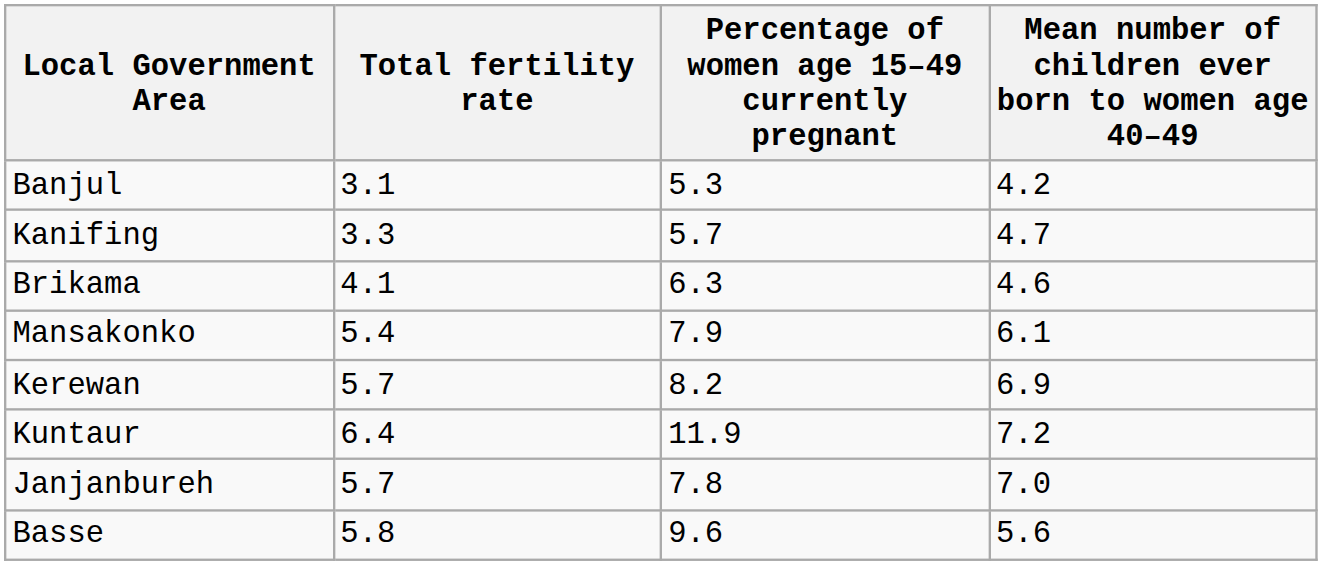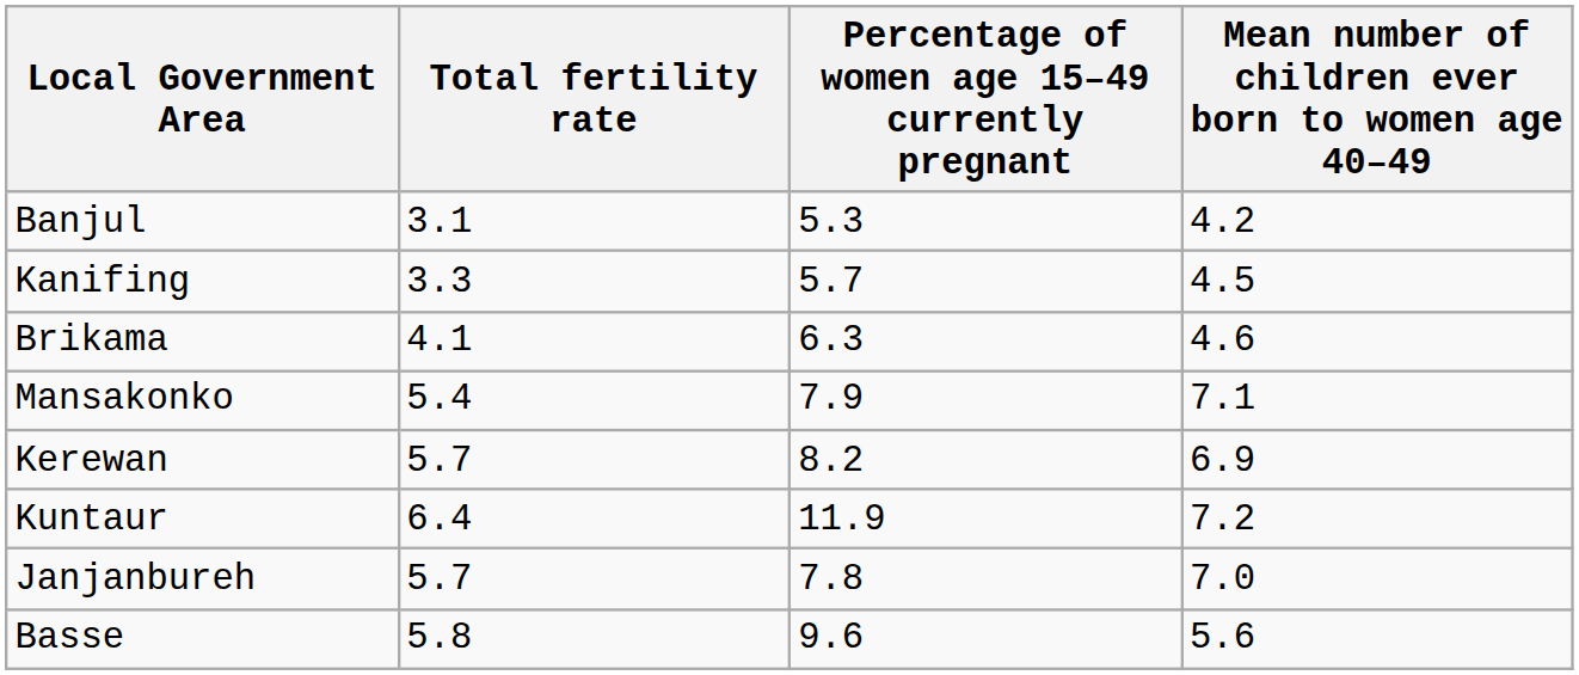 <table class="wikitable sortable">
 <tr>
 <th style="width:100pt;">Local Government Area</th>
 <th style="width:100pt;">Total fertility rate</th>
 <th style="width:100pt;">Percentage of women age 15–49 currently pregnant</th>
 <th style="width:100pt;">Mean number of children ever born to women age 40–49</th>
 </tr>
 <tr>
 <td>Banjul</td>
 <td>3.1</td>
 <td>5.3</td>
 <td>4.2</td>
 </tr>
 <tr>
 <td>Kanifing</td>
 <td>3.3</td>
 <td>5.7</td>
-<td>4.7</td>
+<td>4.5</td>
 </tr>
 <tr>
 <td>Brikama</td>
 <td>4.1</td>
 <td>6.3</td>
 <td>4.6</td>
 </tr>
 <tr>
 <td>Mansakonko</td>
 <td>5.4</td>
 <td>7.9</td>
-<td>6.1</td>
+<td>7.1</td>
 </tr>
 <tr>
 <td>Kerewan</td>
 <td>5.7</td>
 <td>8.2</td>
 <td>6.9</td>
 </tr>
 <tr>
 <td>Kuntaur</td>
 <td>6.4</td>
 <td>11.9</td>
 <td>7.2</td>
 </tr>
 <tr>
 <td>Janjanbureh</td>
 <td>5.7</td>
 <td>7.8</td>
 <td>7.0</td>
 </tr>
 <tr>
 <td>Basse</td>
 <td>5.8</td>
 <td>9.6</td>
 <td>5.6</td>
 </tr>
 </table>
